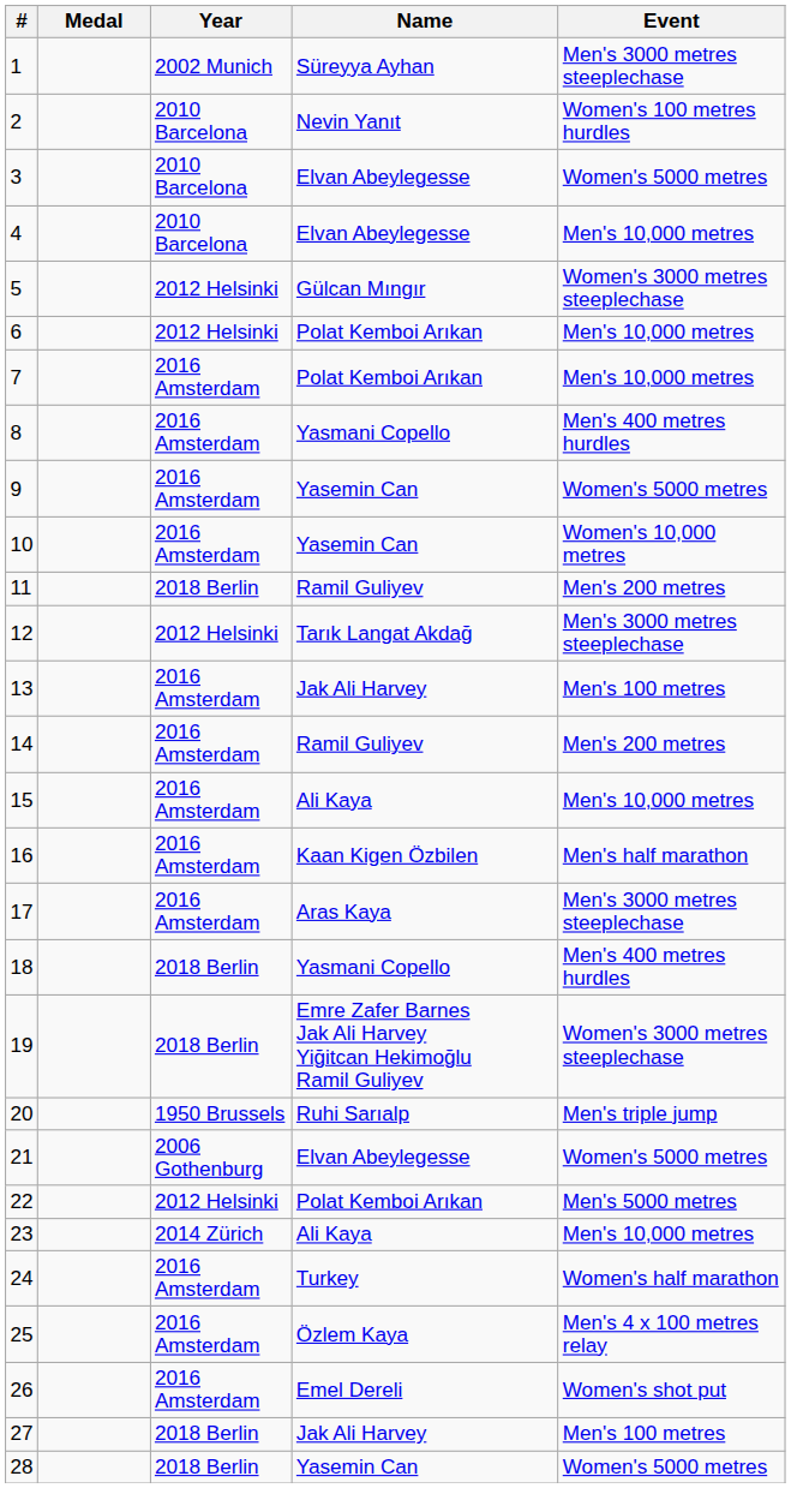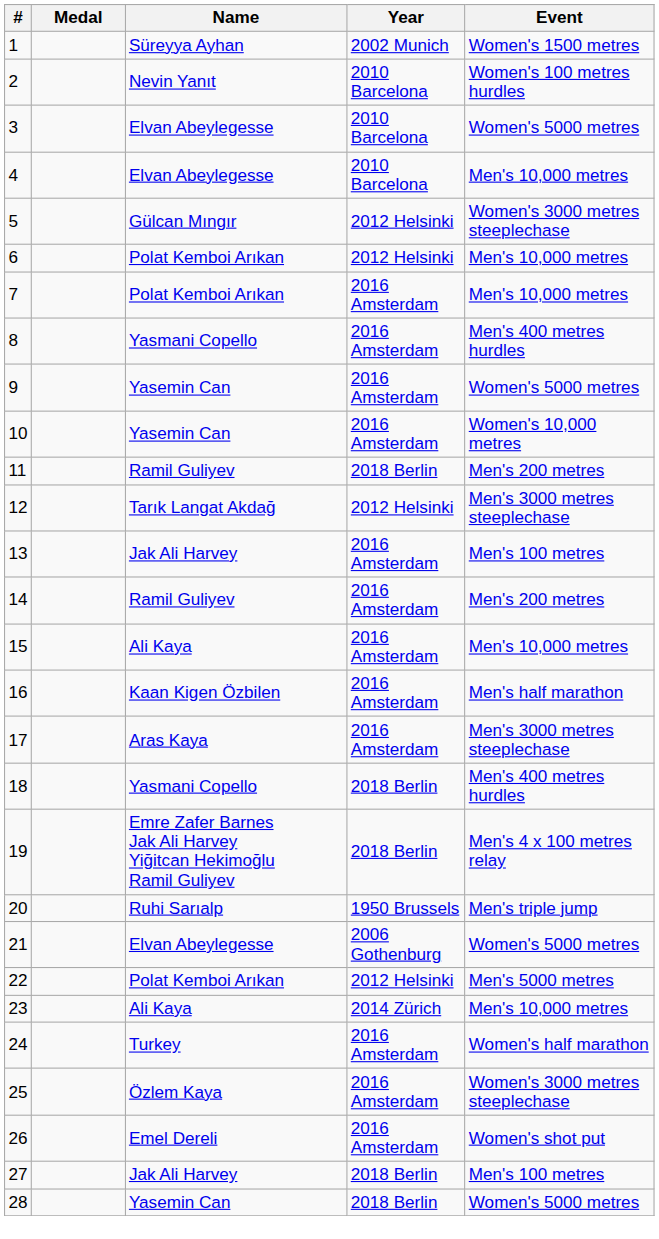 <table class="wikitable sortable">
 <tr>
 <th>#</th>
 <th style="width:5em;">Medal</th>
+<th width=200>Name</th>
 <th>Year</th>
-<th width=200>Name</th>
 <th>Event</th>
 </tr>
 <tr>
 <td>1</td>
 <td></td>
+<td><a href='#'>Süreyya Ayhan</a></td>
 <td><a href='#'>2002 Munich</a></td>
-<td><a href='#'>Süreyya Ayhan</a></td>
-<td><a href='#'>Men's 3000 metres steeplechase</a></td>
+<td><a href='#'>Women's 1500 metres</a></td>
 </tr>
 <tr>
 <td>2</td>
 <td></td>
+<td><a href='#'>Nevin Yanıt</a></td>
 <td><a href='#'>2010 Barcelona</a></td>
-<td><a href='#'>Nevin Yanıt</a></td>
 <td><a href='#'>Women's 100 metres hurdles</a></td>
 </tr>
 <tr>
 <td>3</td>
 <td></td>
+<td><a href='#'>Elvan Abeylegesse</a></td>
 <td><a href='#'>2010 Barcelona</a></td>
-<td><a href='#'>Elvan Abeylegesse</a></td>
 <td><a href='#'>Women's 5000 metres</a></td>
 </tr>
 <tr>
 <td>4</td>
 <td></td>
+<td><a href='#'>Elvan Abeylegesse</a></td>
 <td><a href='#'>2010 Barcelona</a></td>
-<td><a href='#'>Elvan Abeylegesse</a></td>
 <td><a href='#'>Men's 10,000 metres</a></td>
 </tr>
 <tr>
 <td>5</td>
 <td></td>
+<td><a href='#'>Gülcan Mıngır</a></td>
 <td><a href='#'>2012 Helsinki</a></td>
-<td><a href='#'>Gülcan Mıngır</a></td>
 <td><a href='#'> Women's 3000 metres steeplechase</a></td>
 </tr>
 <tr>
 <td>6</td>
 <td></td>
+<td><a href='#'>Polat Kemboi Arıkan</a></td>
 <td><a href='#'>2012 Helsinki</a></td>
-<td><a href='#'>Polat Kemboi Arıkan</a></td>
 <td><a href='#'>Men's 10,000 metres</a></td>
 </tr>
 <tr>
 <td>7</td>
 <td></td>
+<td><a href='#'>Polat Kemboi Arıkan</a></td>
 <td><a href='#'>2016 Amsterdam</a></td>
-<td><a href='#'>Polat Kemboi Arıkan</a></td>
 <td><a href='#'>Men's 10,000 metres</a></td>
 </tr>
 <tr>
 <td>8</td>
 <td></td>
+<td><a href='#'>Yasmani Copello</a></td>
 <td><a href='#'>2016 Amsterdam</a></td>
-<td><a href='#'>Yasmani Copello</a></td>
 <td><a href='#'>Men's 400 metres hurdles</a></td>
 </tr>
 <tr>
 <td>9</td>
 <td></td>
+<td><a href='#'>Yasemin Can</a></td>
 <td><a href='#'>2016 Amsterdam</a></td>
-<td><a href='#'>Yasemin Can</a></td>
 <td><a href='#'>  Women's 5000 metres</a></td>
 </tr>
 <tr>
 <td>10</td>
 <td></td>
+<td><a href='#'>Yasemin Can</a></td>
 <td><a href='#'>2016 Amsterdam</a></td>
-<td><a href='#'>Yasemin Can</a></td>
 <td><a href='#'>Women's 10,000 metres</a></td>
 </tr>
 <tr>
 <td>11</td>
 <td></td>
+<td><a href='#'>Ramil Guliyev</a></td>
 <td><a href='#'>2018 Berlin</a></td>
-<td><a href='#'>Ramil Guliyev</a></td>
 <td><a href='#'>Men's 200 metres</a></td>
 </tr>
 <tr>
 <td>12</td>
 <td></td>
+<td><a href='#'>Tarık Langat Akdağ</a></td>
 <td><a href='#'>2012 Helsinki</a></td>
-<td><a href='#'>Tarık Langat Akdağ</a></td>
 <td><a href='#'>Men's 3000 metres steeplechase</a></td>
 </tr>
 <tr>
 <td>13</td>
 <td></td>
+<td><a href='#'>Jak Ali Harvey</a></td>
 <td><a href='#'>2016 Amsterdam</a></td>
-<td><a href='#'>Jak Ali Harvey</a></td>
 <td><a href='#'>Men's 100 metres</a></td>
 </tr>
 <tr>
 <td>14</td>
 <td></td>
+<td><a href='#'>Ramil Guliyev</a></td>
 <td><a href='#'>2016 Amsterdam</a></td>
-<td><a href='#'>Ramil Guliyev</a></td>
 <td><a href='#'>Men's 200 metres</a></td>
 </tr>
 <tr>
 <td>15</td>
 <td></td>
+<td><a href='#'>Ali Kaya</a></td>
 <td><a href='#'>2016 Amsterdam</a></td>
-<td><a href='#'>Ali Kaya</a></td>
 <td><a href='#'>Men's 10,000 metres</a></td>
 </tr>
 <tr>
 <td>16</td>
 <td></td>
+<td><a href='#'>Kaan Kigen Özbilen</a></td>
 <td><a href='#'>2016 Amsterdam</a></td>
-<td><a href='#'>Kaan Kigen Özbilen</a></td>
 <td><a href='#'>Men's half marathon</a></td>
 </tr>
 <tr>
 <td>17</td>
 <td></td>
+<td><a href='#'>Aras Kaya</a></td>
 <td><a href='#'>2016 Amsterdam</a></td>
-<td><a href='#'>Aras Kaya</a></td>
 <td><a href='#'>Men's 3000 metres steeplechase</a></td>
 </tr>
 <tr>
 <td>18</td>
 <td></td>
+<td><a href='#'>Yasmani Copello</a></td>
 <td><a href='#'>2018 Berlin</a></td>
-<td><a href='#'>Yasmani Copello</a></td>
 <td><a href='#'>Men's 400 metres hurdles</a></td>
 </tr>
 <tr>
 <td>19</td>
 <td></td>
+<td><a href='#'>Emre Zafer Barnes</a><br><a href='#'>Jak Ali Harvey</a><br><a href='#'>Yiğitcan Hekimoğlu</a><br><a href='#'>Ramil Guliyev</a></td>
 <td><a href='#'>2018 Berlin</a></td>
-<td><a href='#'>Emre Zafer Barnes</a><br><a href='#'>Jak Ali Harvey</a><br><a href='#'>Yiğitcan Hekimoğlu</a><br><a href='#'>Ramil Guliyev</a></td>
-<td><a href='#'>Women's 3000 metres steeplechase</a></td>
+<td><a href='#'>Men's 4 x 100 metres relay</a></td>
 </tr>
 <tr>
 <td>20</td>
 <td></td>
+<td><a href='#'>Ruhi Sarıalp</a></td>
 <td><a href='#'>1950 Brussels</a></td>
-<td><a href='#'>Ruhi Sarıalp</a></td>
 <td><a href='#'>Men's triple jump</a></td>
 </tr>
 <tr>
 <td>21</td>
 <td></td>
+<td><a href='#'>Elvan Abeylegesse</a></td>
 <td><a href='#'>2006 Gothenburg</a></td>
-<td><a href='#'>Elvan Abeylegesse</a></td>
 <td><a href='#'>Women's 5000 metres</a></td>
 </tr>
 <tr>
 <td>22</td>
 <td></td>
+<td><a href='#'>Polat Kemboi Arıkan</a></td>
 <td><a href='#'>2012 Helsinki</a></td>
-<td><a href='#'>Polat Kemboi Arıkan</a></td>
 <td><a href='#'>Men's 5000 metres</a></td>
 </tr>
 <tr>
 <td>23</td>
 <td></td>
+<td><a href='#'>Ali Kaya</a></td>
 <td><a href='#'>2014 Zürich</a></td>
-<td><a href='#'>Ali Kaya</a></td>
 <td><a href='#'>Men's 10,000 metres</a></td>
 </tr>
 <tr>
 <td>24</td>
 <td></td>
+<td><a href='#'>Turkey</a></td>
 <td><a href='#'>2016 Amsterdam</a></td>
-<td><a href='#'>Turkey</a></td>
 <td><a href='#'>Women's half marathon</a></td>
 </tr>
 <tr>
 <td>25</td>
 <td></td>
+<td><a href='#'>Özlem Kaya</a></td>
 <td><a href='#'>2016 Amsterdam</a></td>
-<td><a href='#'>Özlem Kaya</a></td>
-<td><a href='#'>Men's 4 x 100 metres relay</a></td>
+<td><a href='#'>Women's 3000 metres steeplechase</a></td>
 </tr>
 <tr>
 <td>26</td>
 <td></td>
+<td><a href='#'>Emel Dereli</a></td>
 <td><a href='#'>2016 Amsterdam</a></td>
-<td><a href='#'>Emel Dereli</a></td>
 <td><a href='#'>Women's shot put</a></td>
 </tr>
 <tr>
 <td>27</td>
 <td></td>
+<td><a href='#'>Jak Ali Harvey</a></td>
 <td><a href='#'>2018 Berlin</a></td>
-<td><a href='#'>Jak Ali Harvey</a></td>
 <td><a href='#'>Men's 100 metres</a></td>
 </tr>
 <tr>
 <td>28</td>
 <td></td>
+<td><a href='#'>Yasemin Can</a></td>
 <td><a href='#'>2018 Berlin</a></td>
-<td><a href='#'>Yasemin Can</a></td>
 <td><a href='#'>Women's 5000 metres</a></td>
 </tr>
 </table>
